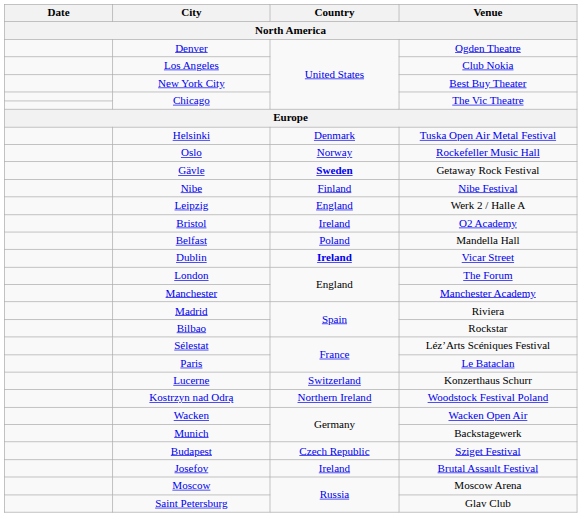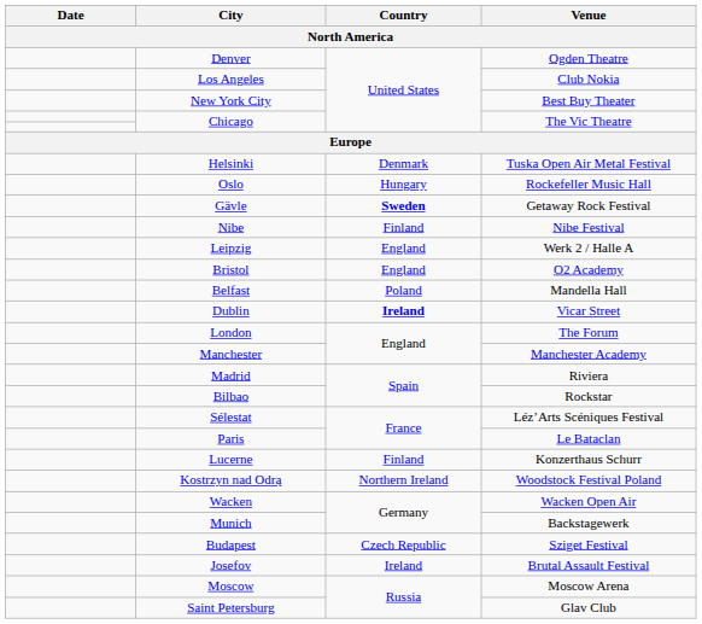 <table class="wikitable" style="text-align:center;">
 <tr>
 <th style="width:150px;">Date</th>
 <th style="width:220px;">City</th>
 <th style="width:180px;">Country</th>
 <th style="width:250px;">Venue</th>
 </tr>
 <tr>
 <th colspan="4">North America</th>
 </tr>
 <tr>
 <td></td>
 <td><a href='#'>Denver</a></td>
 <td rowspan="5"><a href='#'>United States</a></td>
 <td><a href='#'>Ogden Theatre</a></td>
 </tr>
 <tr>
 <td></td>
 <td><a href='#'>Los Angeles</a></td>
 <td><a href='#'>Club Nokia</a></td>
 </tr>
 <tr>
 <td></td>
 <td><a href='#'>New York City</a></td>
 <td><a href='#'>Best Buy Theater</a></td>
 </tr>
 <tr>
 <td></td>
 <td rowspan="2"><a href='#'>Chicago</a></td>
 <td rowspan="2"><a href='#'>The Vic Theatre</a></td>
 </tr>
 <tr>
 <td></td>
 </tr>
 <tr>
 <th colspan="5">Europe</th>
 </tr>
 <tr>
 <td></td>
 <td><a href='#'>Helsinki</a></td>
 <td><a href='#'>Denmark</a></td>
 <td><a href='#'>Tuska Open Air Metal Festival</a></td>
 </tr>
 <tr>
 <td></td>
 <td><a href='#'>Oslo</a></td>
-<td><a href='#'>Norway</a></td>
+<td><a href='#'>Hungary</a></td>
 <td><a href='#'>Rockefeller Music Hall</a></td>
 </tr>
 <tr>
 <td></td>
 <td><a href='#'>Gävle</a></td>
 <td><strong><a href='#'>Sweden</a></strong></td>
 <td>Getaway Rock Festival</td>
 </tr>
 <tr>
 <td></td>
 <td><a href='#'>Nibe</a></td>
 <td><a href='#'>Finland</a></td>
 <td><a href='#'>Nibe Festival</a></td>
 </tr>
 <tr>
 <td></td>
 <td><a href='#'>Leipzig</a></td>
 <td><a href='#'>England</a></td>
 <td>Werk 2 / Halle A</td>
 </tr>
 <tr>
 <td></td>
 <td><a href='#'>Bristol</a></td>
-<td><a href='#'>Ireland</a></td>
+<td><a href='#'>England</a></td>
 <td><a href='#'>O2 Academy</a></td>
 </tr>
 <tr>
 <td></td>
 <td><a href='#'>Belfast</a></td>
 <td><a href='#'>Poland</a></td>
 <td>Mandella Hall</td>
 </tr>
 <tr>
 <td></td>
 <td><a href='#'>Dublin</a></td>
 <td><strong><a href='#'>Ireland</a></strong></td>
 <td><a href='#'>Vicar Street</a></td>
 </tr>
 <tr>
 <td></td>
 <td><a href='#'>London</a></td>
 <td rowspan="2">England</td>
 <td><a href='#'>The Forum</a></td>
 </tr>
 <tr>
 <td></td>
 <td><a href='#'>Manchester</a></td>
 <td><a href='#'>Manchester Academy</a></td>
 </tr>
 <tr>
 <td></td>
 <td><a href='#'>Madrid</a></td>
 <td rowspan="2"><a href='#'>Spain</a></td>
 <td>Riviera</td>
 </tr>
 <tr>
 <td></td>
 <td><a href='#'>Bilbao</a></td>
 <td>Rockstar</td>
 </tr>
 <tr>
 <td></td>
 <td><a href='#'>Sélestat</a></td>
 <td rowspan="2"><a href='#'>France</a></td>
 <td>Léz’Arts Scéniques Festival</td>
 </tr>
 <tr>
 <td></td>
 <td><a href='#'>Paris</a></td>
 <td><a href='#'>Le Bataclan</a></td>
 </tr>
 <tr>
 <td></td>
 <td><a href='#'>Lucerne</a></td>
-<td><a href='#'>Switzerland</a></td>
+<td><a href='#'>Finland</a></td>
 <td>Konzerthaus Schurr</td>
 </tr>
 <tr>
 <td></td>
 <td><a href='#'>Kostrzyn nad Odrą</a></td>
 <td><a href='#'>Northern Ireland</a></td>
 <td><a href='#'>Woodstock Festival Poland</a></td>
 </tr>
 <tr>
 <td></td>
 <td><a href='#'>Wacken</a></td>
 <td rowspan="2">Germany</td>
 <td><a href='#'>Wacken Open Air</a></td>
 </tr>
 <tr>
 <td></td>
 <td><a href='#'>Munich</a></td>
 <td>Backstagewerk</td>
 </tr>
 <tr>
 <td></td>
 <td><a href='#'>Budapest</a></td>
 <td><a href='#'>Czech Republic</a></td>
 <td><a href='#'>Sziget Festival</a></td>
 </tr>
 <tr>
 <td></td>
 <td><a href='#'>Josefov</a></td>
 <td><a href='#'>Ireland</a></td>
 <td><a href='#'>Brutal Assault Festival</a></td>
 </tr>
 <tr>
 <td></td>
 <td><a href='#'>Moscow</a></td>
 <td rowspan="2"><a href='#'>Russia</a></td>
 <td>Moscow Arena</td>
 </tr>
 <tr>
 <td></td>
 <td><a href='#'>Saint Petersburg</a></td>
 <td>Glav Club</td>
 </tr>
 </table>
